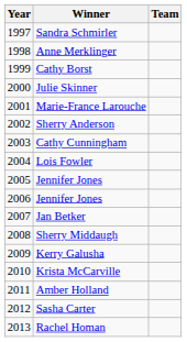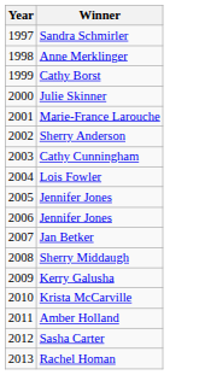 <table class="wikitable">
 <tr>
 <th>Year</th>
 <th>Winner</th>
-<th>Team</th>
 </tr>
 <tr>
 <td>1997</td>
 <td><a href='#'>Sandra Schmirler</a></td>
-<td></td>
 </tr>
 <tr>
 <td>1998</td>
 <td><a href='#'>Anne Merklinger</a></td>
-<td></td>
 </tr>
 <tr>
 <td>1999</td>
 <td><a href='#'>Cathy Borst</a></td>
-<td></td>
 </tr>
 <tr>
 <td>2000</td>
 <td><a href='#'>Julie Skinner</a></td>
-<td></td>
 </tr>
 <tr>
 <td>2001</td>
 <td><a href='#'>Marie-France Larouche</a></td>
-<td></td>
 </tr>
 <tr>
 <td>2002</td>
 <td><a href='#'>Sherry Anderson</a></td>
-<td></td>
 </tr>
 <tr>
 <td>2003</td>
 <td><a href='#'>Cathy Cunningham</a></td>
-<td></td>
 </tr>
 <tr>
 <td>2004</td>
 <td><a href='#'>Lois Fowler</a></td>
-<td></td>
 </tr>
 <tr>
 <td>2005</td>
 <td><a href='#'>Jennifer Jones</a></td>
-<td></td>
 </tr>
 <tr>
 <td>2006</td>
 <td><a href='#'>Jennifer Jones</a></td>
-<td></td>
 </tr>
 <tr>
 <td>2007</td>
 <td><a href='#'>Jan Betker</a></td>
-<td></td>
 </tr>
 <tr>
 <td>2008</td>
 <td><a href='#'>Sherry Middaugh</a></td>
-<td></td>
 </tr>
 <tr>
 <td>2009</td>
 <td><a href='#'>Kerry Galusha</a></td>
-<td></td>
 </tr>
 <tr>
 <td>2010</td>
 <td><a href='#'>Krista McCarville</a></td>
-<td></td>
 </tr>
 <tr>
 <td>2011</td>
 <td><a href='#'>Amber Holland</a></td>
-<td></td>
 </tr>
 <tr>
 <td>2012</td>
 <td><a href='#'>Sasha Carter</a></td>
-<td></td>
 </tr>
 <tr>
 <td>2013</td>
 <td><a href='#'>Rachel Homan</a></td>
-<td></td>
 </tr>
 </table>
